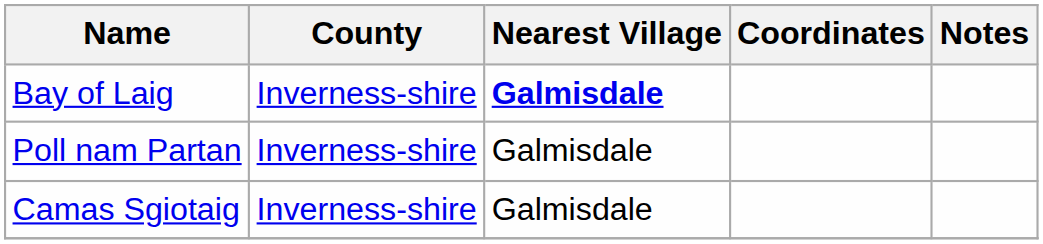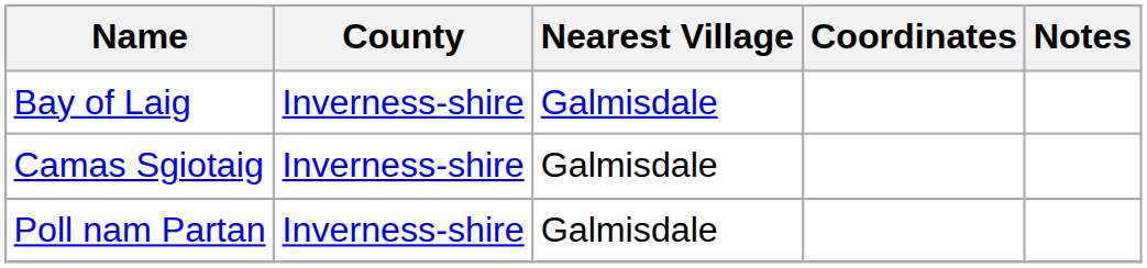 <table class="wikitable sortable" style="table-layout:fixed;background-color:#FEFEFE;font-size:95%;padding:0.30em;line-height:1.35em;">
 <tr>
 <th scope="col">Name</th>
 <th scope="col">County</th>
 <th scope="col">Nearest Village</th>
 <th scope="col" data-sort-type="number">Coordinates</th>
 <th scope="col">Notes</th>
 </tr>
 <tr>
 <td><a href='#'>Bay of Laig</a></td>
 <td><a href='#'>Inverness-shire</a></td>
-<td><strong><a href='#'>Galmisdale</a></strong></td>
+<td><a href='#'>Galmisdale</a></td>
+<td></td>
+<td></td>
+</tr>
+<tr>
+<td><a href='#'>Camas Sgiotaig</a></td>
+<td><a href='#'>Inverness-shire</a></td>
+<td>Galmisdale</td>
 <td></td>
 <td></td>
 </tr>
 <tr>
 <td><a href='#'>Poll nam Partan</a></td>
 <td><a href='#'>Inverness-shire</a></td>
 <td>Galmisdale</td>
 <td></td>
 <td></td>
 </tr>
 <tr>
-<td><a href='#'>Camas Sgiotaig</a></td>
-<td><a href='#'>Inverness-shire</a></td>
-<td>Galmisdale</td>
-<td></td>
-<td></td>
-</tr>
-<tr>
 </tr>
 </table>
